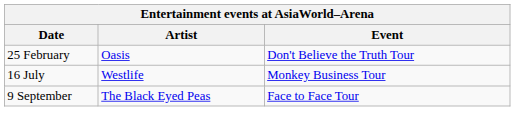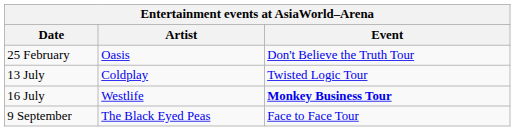 <table class="wikitable">
 <tr>
 <th colspan="3">Entertainment events at AsiaWorld–Arena</th>
 </tr>
 <tr>
 <th width=110>Date</th>
 <th width=200>Artist</th>
 <th width=300>Event</th>
 </tr>
 <tr>
 <td>25 February</td>
 <td><a href='#'>Oasis</a></td>
 <td><a href='#'>Don't Believe the Truth Tour</a></td>
 </tr>
 <tr>
+<td>13 July</td>
+<td><a href='#'>Coldplay</a></td>
+<td><a href='#'>Twisted Logic Tour</a></td>
+</tr>
+<tr>
 <td>16 July</td>
 <td><a href='#'>Westlife</a></td>
-<td><a href='#'>Monkey Business Tour</a></td>
+<td><strong><a href='#'>Monkey Business Tour</a></strong></td>
 </tr>
 <tr>
 <td>9 September</td>
 <td><a href='#'>The Black Eyed Peas</a></td>
 <td><a href='#'>Face to Face Tour</a></td>
 </tr>
 </table>
